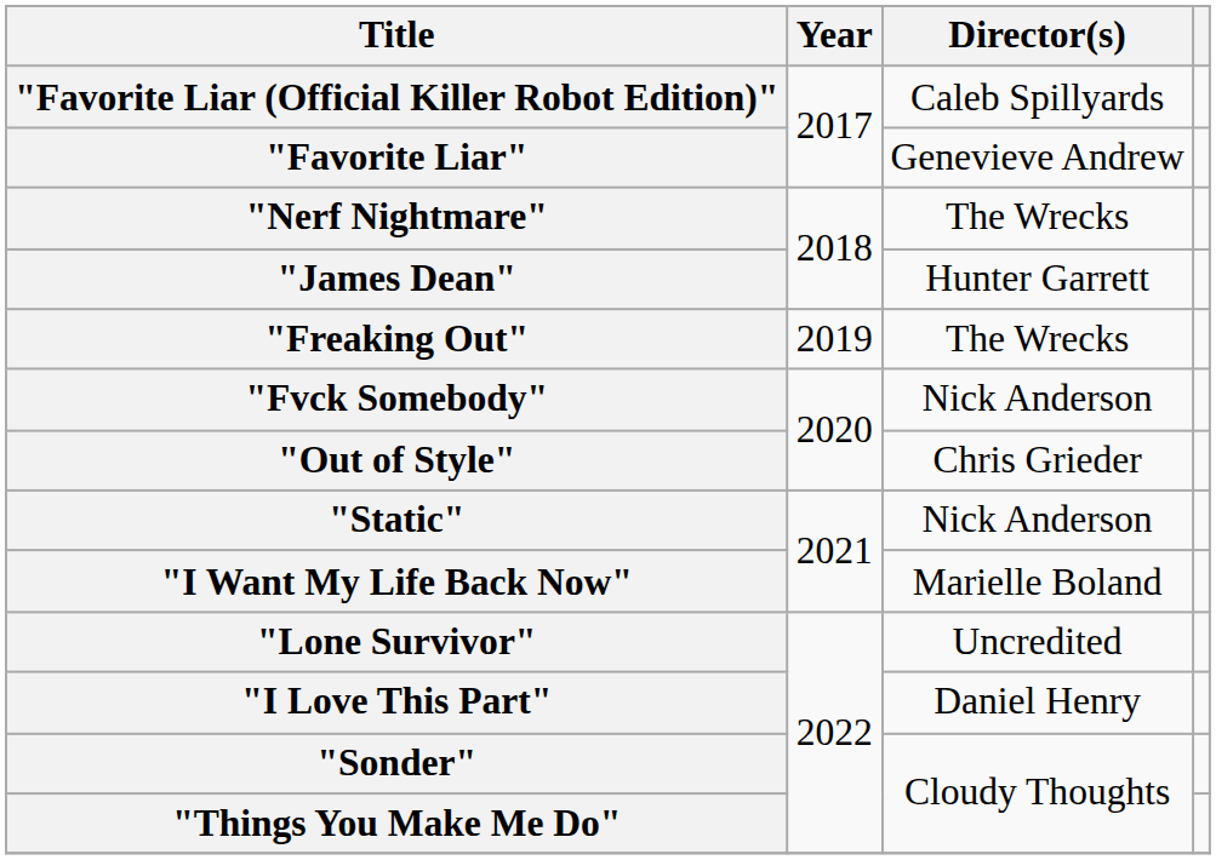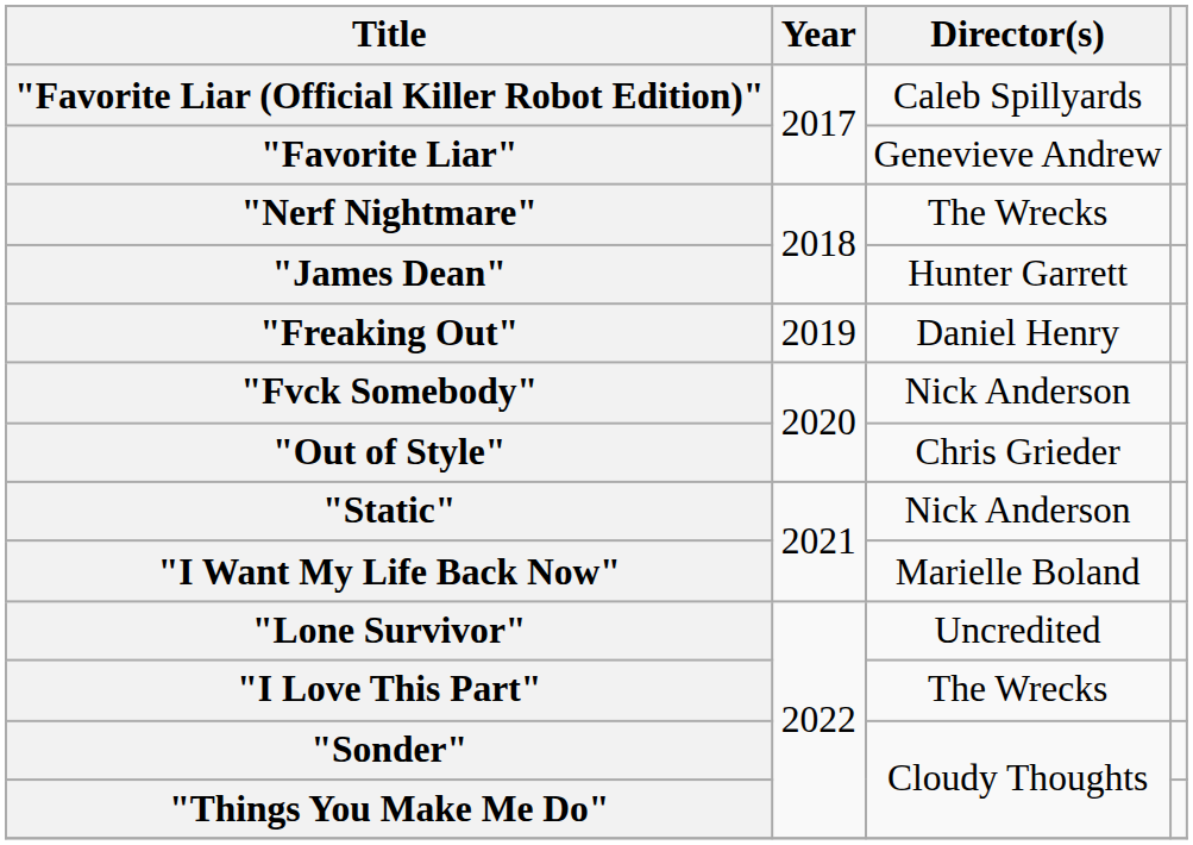 <table class="wikitable plainrowheaders" style="text-align:center;">
 <tr>
 <th scope="col">Title</th>
 <th scope="col">Year</th>
 <th scope="col">Director(s)</th>
 <th scope="col"></th>
 </tr>
 <tr>
 <th scope="row">"Favorite Liar (Official Killer Robot Edition)"</th>
 <td rowspan="2">2017</td>
 <td>Caleb Spillyards</td>
 <td></td>
 </tr>
 <tr>
 <th scope="row">"Favorite Liar"</th>
 <td>Genevieve Andrew</td>
 <td></td>
 </tr>
 <tr>
 <th scope="row">"Nerf Nightmare"</th>
 <td rowspan="2">2018</td>
 <td>The Wrecks</td>
 <td></td>
 </tr>
 <tr>
 <th scope="row">"James Dean"</th>
 <td>Hunter Garrett</td>
 <td></td>
 </tr>
 <tr>
 <th scope="row">"Freaking Out"</th>
 <td>2019</td>
-<td>The Wrecks</td>
+<td>Daniel Henry</td>
 <td></td>
 </tr>
 <tr>
 <th scope="row">"Fvck Somebody"</th>
 <td rowspan="2">2020</td>
 <td>Nick Anderson</td>
 <td></td>
 </tr>
 <tr>
 <th scope="row">"Out of Style"</th>
 <td>Chris Grieder</td>
 <td></td>
 </tr>
 <tr>
 <th scope="row">"Static"</th>
 <td rowspan="2">2021</td>
 <td>Nick Anderson</td>
 <td></td>
 </tr>
 <tr>
 <th scope="row">"I Want My Life Back Now"</th>
 <td>Marielle Boland</td>
 <td></td>
 </tr>
 <tr>
 <th scope="row">"Lone Survivor"</th>
 <td rowspan="4">2022</td>
 <td>Uncredited</td>
 <td></td>
 </tr>
 <tr>
 <th scope="row">"I Love This Part"</th>
-<td>Daniel Henry</td>
+<td>The Wrecks</td>
 <td></td>
 </tr>
 <tr>
 <th scope="row">"Sonder"</th>
 <td rowspan="2">Cloudy Thoughts</td>
 <td></td>
 </tr>
 <tr>
 <th scope="row">"Things You Make Me Do"</th>
 <td></td>
 </tr>
 <tr>
 </tr>
 </table>
